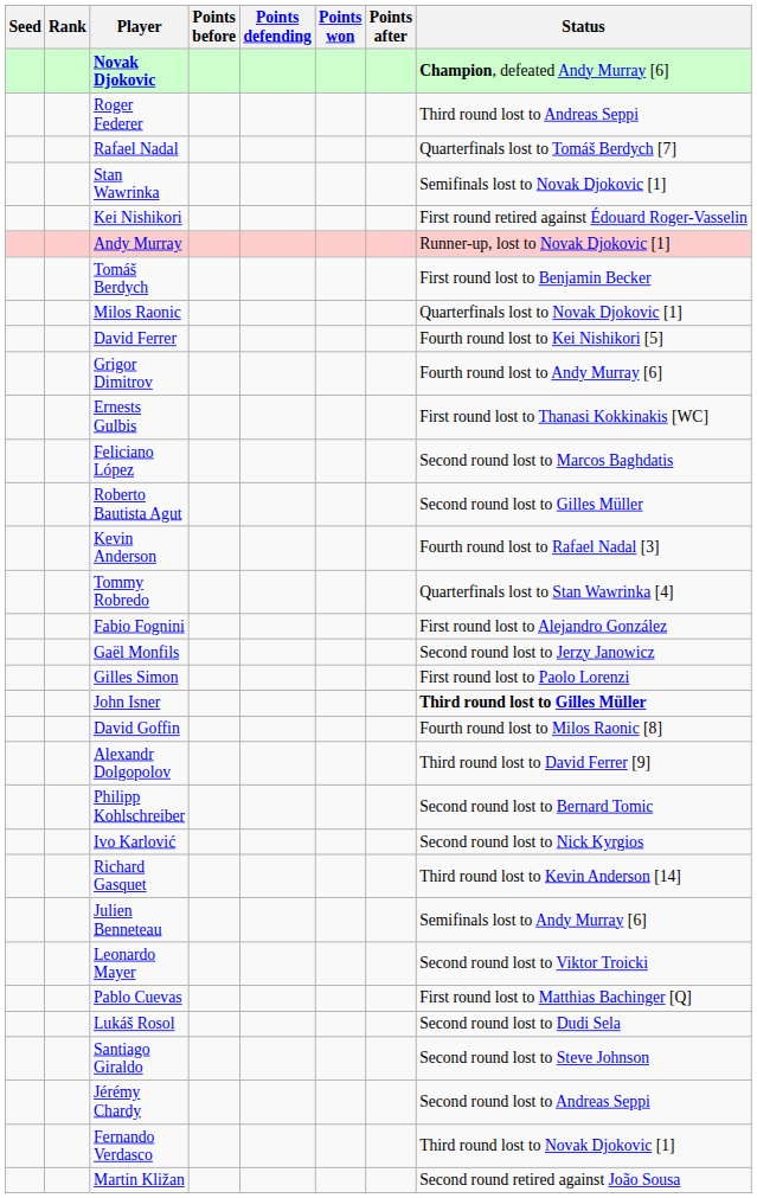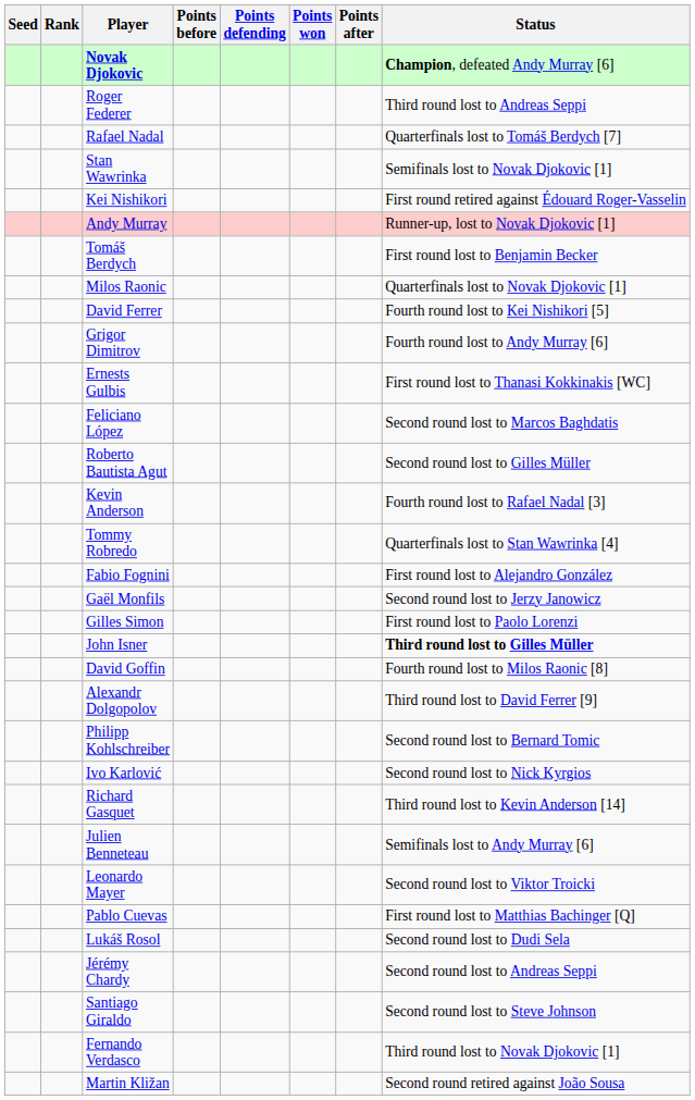 <table class="wikitable sortable">
 <tr - style="background:pink;">
 <th style="width:30px;">Seed</th>
 <th style="width:30px;">Rank</th>
 <th style="width:200px;">Player</th>
 <th style="width:90px;">Points before</th>
 <th style="width:110px;"><a href='#'>Points defending</a></th>
 <th style="width:70px;"><a href='#'>Points won</a></th>
 <th style="width:80px;">Points after</th>
 <th style="width:310px;">Status</th>
 </tr>
 <tr style="background:#cfc;">
 <td></td>
 <td></td>
 <td><strong> <a href='#'>Novak Djokovic</a></strong></td>
 <td></td>
 <td></td>
 <td></td>
 <td></td>
 <td><strong>Champion</strong>, defeated  <a href='#'>Andy Murray</a> [6]</td>
 </tr>
 <tr>
 <td></td>
 <td></td>
 <td> <a href='#'>Roger Federer</a></td>
 <td></td>
 <td></td>
 <td></td>
 <td></td>
 <td>Third round lost to  <a href='#'>Andreas Seppi</a></td>
 </tr>
 <tr>
 <td></td>
 <td></td>
 <td> <a href='#'>Rafael Nadal</a></td>
 <td></td>
 <td></td>
 <td></td>
 <td></td>
 <td>Quarterfinals lost to  <a href='#'>Tomáš Berdych</a> [7]</td>
 </tr>
 <tr>
 <td></td>
 <td></td>
 <td> <a href='#'>Stan Wawrinka</a></td>
 <td></td>
 <td></td>
 <td></td>
 <td></td>
 <td>Semifinals lost to  <a href='#'>Novak Djokovic</a> [1]</td>
 </tr>
 <tr>
 <td></td>
 <td></td>
 <td> <a href='#'>Kei Nishikori</a></td>
 <td></td>
 <td></td>
 <td></td>
 <td></td>
 <td nowrap>First round retired against  <a href='#'>Édouard Roger-Vasselin</a></td>
 </tr>
 <tr style="background:#fcc;">
 <td></td>
 <td></td>
 <td> <a href='#'>Andy Murray</a></td>
 <td></td>
 <td></td>
 <td></td>
 <td></td>
 <td>Runner-up, lost to  <a href='#'>Novak Djokovic</a> [1]</td>
 </tr>
 <tr>
 <td></td>
 <td></td>
 <td> <a href='#'>Tomáš Berdych</a></td>
 <td></td>
 <td></td>
 <td></td>
 <td></td>
 <td>First round lost to  <a href='#'>Benjamin Becker</a></td>
 </tr>
 <tr>
 <td></td>
 <td></td>
 <td> <a href='#'>Milos Raonic</a></td>
 <td></td>
 <td></td>
 <td></td>
 <td></td>
 <td>Quarterfinals lost to  <a href='#'>Novak Djokovic</a> [1]</td>
 </tr>
 <tr>
 <td></td>
 <td></td>
 <td> <a href='#'>David Ferrer</a></td>
 <td></td>
 <td></td>
 <td></td>
 <td></td>
 <td>Fourth round lost to  <a href='#'>Kei Nishikori</a> [5]</td>
 </tr>
 <tr>
 <td></td>
 <td></td>
 <td> <a href='#'>Grigor Dimitrov</a></td>
 <td></td>
 <td></td>
 <td></td>
 <td></td>
 <td>Fourth round lost to  <a href='#'>Andy Murray</a> [6]</td>
 </tr>
 <tr>
 <td></td>
 <td></td>
 <td> <a href='#'>Ernests Gulbis</a></td>
 <td></td>
 <td></td>
 <td></td>
 <td></td>
 <td>First round lost to  <a href='#'>Thanasi Kokkinakis</a> [WC]</td>
 </tr>
 <tr>
 <td></td>
 <td></td>
 <td> <a href='#'>Feliciano López</a></td>
 <td></td>
 <td></td>
 <td></td>
 <td></td>
 <td>Second round lost to  <a href='#'>Marcos Baghdatis</a></td>
 </tr>
 <tr>
 <td></td>
 <td></td>
 <td> <a href='#'>Roberto Bautista Agut</a></td>
 <td></td>
 <td></td>
 <td></td>
 <td></td>
 <td>Second round lost to  <a href='#'>Gilles Müller</a></td>
 </tr>
 <tr>
 <td></td>
 <td></td>
 <td> <a href='#'>Kevin Anderson</a></td>
 <td></td>
 <td></td>
 <td></td>
 <td></td>
 <td>Fourth round lost to  <a href='#'>Rafael Nadal</a> [3]</td>
 </tr>
 <tr>
 <td></td>
 <td></td>
 <td> <a href='#'>Tommy Robredo</a></td>
 <td></td>
 <td></td>
 <td></td>
 <td></td>
 <td>Quarterfinals lost to  <a href='#'>Stan Wawrinka</a> [4]</td>
 </tr>
 <tr>
 <td></td>
 <td></td>
 <td> <a href='#'>Fabio Fognini</a></td>
 <td></td>
 <td></td>
 <td></td>
 <td></td>
 <td>First round lost to  <a href='#'>Alejandro González</a></td>
 </tr>
 <tr>
 <td></td>
 <td></td>
 <td> <a href='#'>Gaël Monfils</a></td>
 <td></td>
 <td></td>
 <td></td>
 <td></td>
 <td>Second round lost to  <a href='#'>Jerzy Janowicz</a></td>
 </tr>
 <tr>
 <td></td>
 <td></td>
 <td> <a href='#'>Gilles Simon</a></td>
 <td></td>
 <td></td>
 <td></td>
 <td></td>
 <td>First round lost to  <a href='#'>Paolo Lorenzi</a></td>
 </tr>
 <tr>
 <td></td>
 <td></td>
 <td> <a href='#'>John Isner</a></td>
 <td></td>
 <td></td>
 <td></td>
 <td></td>
 <td><strong>Third round lost to  <a href='#'>Gilles Müller</a></strong></td>
 </tr>
 <tr>
 <td></td>
 <td></td>
 <td> <a href='#'>David Goffin</a></td>
 <td></td>
 <td></td>
 <td></td>
 <td></td>
 <td>Fourth round lost to  <a href='#'>Milos Raonic</a> [8]</td>
 </tr>
 <tr>
 <td></td>
 <td></td>
 <td> <a href='#'>Alexandr Dolgopolov</a></td>
 <td></td>
 <td></td>
 <td></td>
 <td></td>
 <td>Third round lost to  <a href='#'>David Ferrer</a> [9]</td>
 </tr>
 <tr>
 <td></td>
 <td></td>
 <td> <a href='#'>Philipp Kohlschreiber</a></td>
 <td></td>
 <td></td>
 <td></td>
 <td></td>
 <td>Second round lost to  <a href='#'>Bernard Tomic</a></td>
 </tr>
 <tr>
 <td></td>
 <td></td>
 <td> <a href='#'>Ivo Karlović</a></td>
 <td></td>
 <td></td>
 <td></td>
 <td></td>
 <td>Second round lost to  <a href='#'>Nick Kyrgios</a></td>
 </tr>
 <tr>
 <td></td>
 <td></td>
 <td> <a href='#'>Richard Gasquet</a></td>
 <td></td>
 <td></td>
 <td></td>
 <td></td>
 <td>Third round lost to  <a href='#'>Kevin Anderson</a> [14]</td>
 </tr>
 <tr>
 <td></td>
 <td></td>
 <td> <a href='#'>Julien Benneteau</a></td>
 <td></td>
 <td></td>
 <td></td>
 <td></td>
 <td>Semifinals lost to  <a href='#'>Andy Murray</a> [6]</td>
 </tr>
 <tr>
 <td></td>
 <td></td>
 <td> <a href='#'>Leonardo Mayer</a></td>
 <td></td>
 <td></td>
 <td></td>
 <td></td>
 <td>Second round lost to  <a href='#'>Viktor Troicki</a></td>
 </tr>
 <tr>
 <td></td>
 <td></td>
 <td> <a href='#'>Pablo Cuevas</a></td>
 <td></td>
 <td></td>
 <td></td>
 <td></td>
 <td>First round lost to  <a href='#'>Matthias Bachinger</a> [Q]</td>
 </tr>
 <tr>
 <td></td>
 <td></td>
 <td> <a href='#'>Lukáš Rosol</a></td>
 <td></td>
 <td></td>
 <td></td>
 <td></td>
 <td>Second round lost to  <a href='#'>Dudi Sela</a></td>
 </tr>
 <tr>
 <td></td>
 <td></td>
+<td> <a href='#'>Jérémy Chardy</a></td>
+<td></td>
+<td></td>
+<td></td>
+<td></td>
+<td>Second round lost to  <a href='#'>Andreas Seppi</a></td>
+</tr>
+<tr>
+<td></td>
+<td></td>
 <td> <a href='#'>Santiago Giraldo</a></td>
 <td></td>
 <td></td>
 <td></td>
 <td></td>
 <td>Second round lost to  <a href='#'>Steve Johnson</a></td>
-</tr>
-<tr>
-<td></td>
-<td></td>
-<td> <a href='#'>Jérémy Chardy</a></td>
-<td></td>
-<td></td>
-<td></td>
-<td></td>
-<td>Second round lost to  <a href='#'>Andreas Seppi</a></td>
 </tr>
 <tr>
 <td></td>
 <td></td>
 <td> <a href='#'>Fernando Verdasco</a></td>
 <td></td>
 <td></td>
 <td></td>
 <td></td>
 <td>Third round lost to  <a href='#'>Novak Djokovic</a> [1]</td>
 </tr>
 <tr>
 <td></td>
 <td></td>
 <td> <a href='#'>Martin Kližan</a></td>
 <td></td>
 <td></td>
 <td></td>
 <td></td>
 <td>Second round retired against  <a href='#'>João Sousa</a></td>
 </tr>
 </table>
